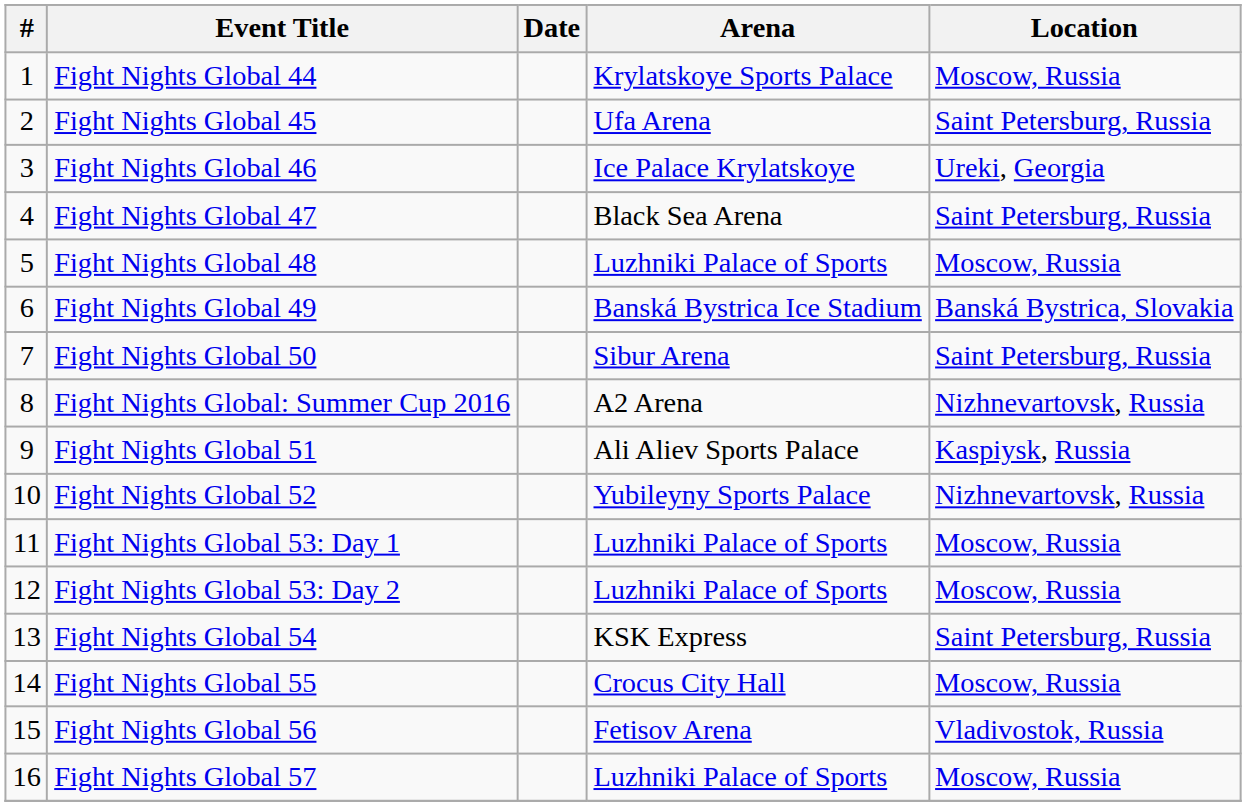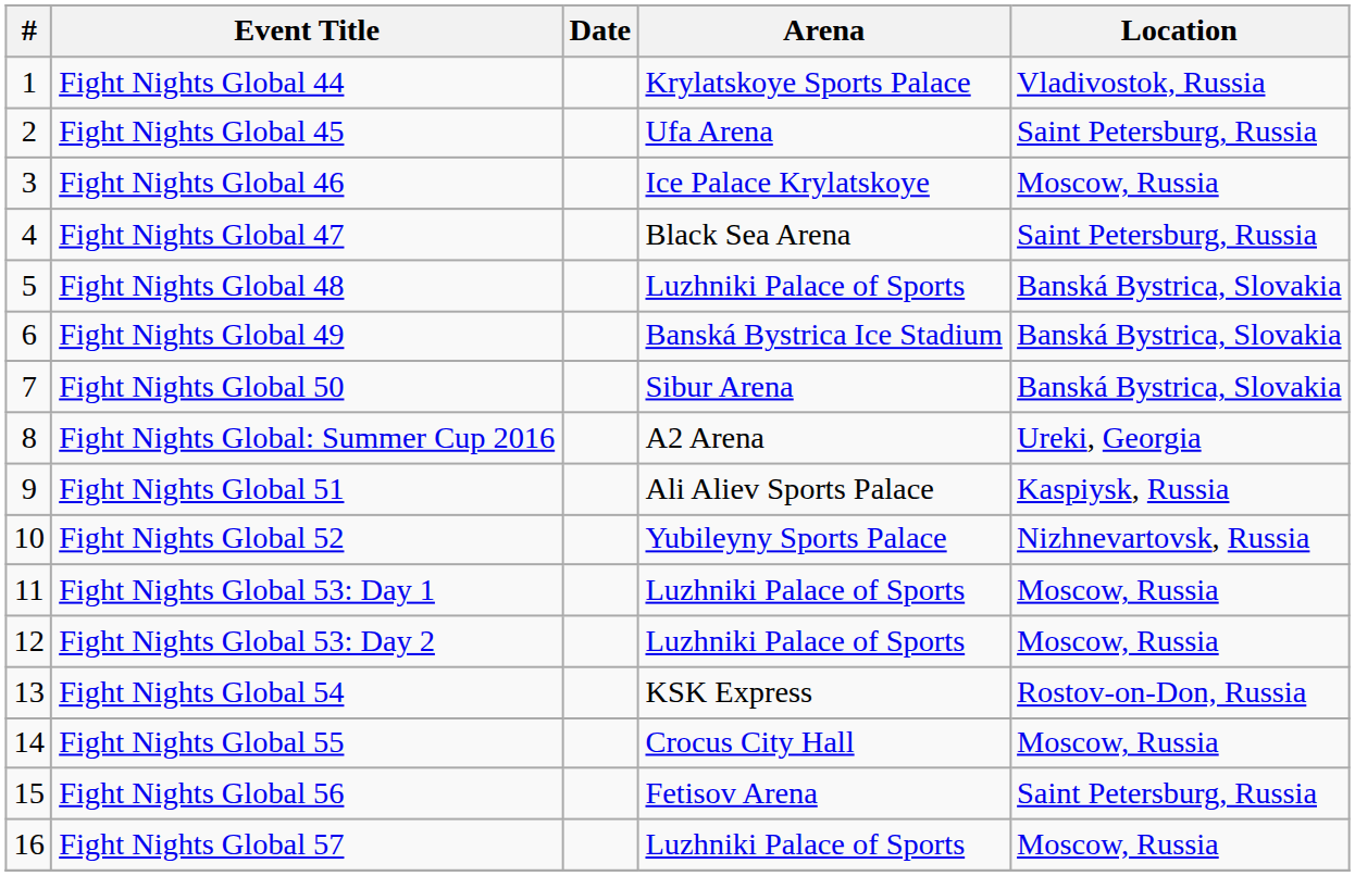 <table class="sortable wikitable succession-box" style="margin:1.0em auto; font-size:90%;">
 <tr>
 <th scope="col">#</th>
 <th scope="col">Event Title</th>
 <th scope="col">Date</th>
 <th scope="col">Arena</th>
 <th scope="col">Location</th>
 </tr>
 <tr>
 <td align=center>1</td>
 <td><a href='#'>Fight Nights Global 44</a></td>
 <td></td>
 <td><a href='#'>Krylatskoye Sports Palace</a></td>
-<td> <a href='#'>Moscow, Russia</a></td>
+<td> <a href='#'>Vladivostok, Russia</a></td>
 </tr>
 <tr>
 <td align=center>2</td>
 <td><a href='#'>Fight Nights Global 45</a></td>
 <td></td>
 <td><a href='#'>Ufa Arena</a></td>
 <td> <a href='#'>Saint Petersburg, Russia</a></td>
 </tr>
 <tr>
 <td align=center>3</td>
 <td><a href='#'>Fight Nights Global 46</a></td>
 <td></td>
 <td><a href='#'>Ice Palace Krylatskoye</a></td>
-<td> <a href='#'>Ureki</a>, <a href='#'>Georgia</a></td>
+<td> <a href='#'>Moscow, Russia</a></td>
 </tr>
 <tr>
 <td align=center>4</td>
 <td><a href='#'>Fight Nights Global 47</a></td>
 <td></td>
 <td>Black Sea Arena</td>
 <td> <a href='#'>Saint Petersburg, Russia</a></td>
 </tr>
 <tr>
 <td align=center>5</td>
 <td><a href='#'>Fight Nights Global 48</a></td>
 <td></td>
 <td><a href='#'>Luzhniki Palace of Sports</a></td>
-<td> <a href='#'>Moscow, Russia</a></td>
+<td> <a href='#'>Banská Bystrica, Slovakia</a></td>
 </tr>
 <tr>
 <td align=center>6</td>
 <td><a href='#'>Fight Nights Global 49</a></td>
 <td></td>
 <td><a href='#'>Banská Bystrica Ice Stadium</a></td>
 <td> <a href='#'>Banská Bystrica, Slovakia</a></td>
 </tr>
 <tr>
 <td align=center>7</td>
 <td><a href='#'>Fight Nights Global 50</a></td>
 <td></td>
 <td><a href='#'>Sibur Arena</a></td>
-<td> <a href='#'>Saint Petersburg, Russia</a></td>
+<td> <a href='#'>Banská Bystrica, Slovakia</a></td>
 </tr>
 <tr>
 <td align=center>8</td>
 <td><a href='#'>Fight Nights Global: Summer Cup 2016</a></td>
 <td></td>
 <td>A2 Arena</td>
-<td> <a href='#'>Nizhnevartovsk</a>, <a href='#'>Russia</a></td>
+<td> <a href='#'>Ureki</a>, <a href='#'>Georgia</a></td>
 </tr>
 <tr>
 <td align=center>9</td>
 <td><a href='#'>Fight Nights Global 51</a></td>
 <td></td>
 <td>Ali Aliev Sports Palace</td>
 <td> <a href='#'>Kaspiysk</a>, <a href='#'>Russia</a></td>
 </tr>
 <tr>
 <td align=center>10</td>
 <td><a href='#'>Fight Nights Global 52</a></td>
 <td></td>
 <td><a href='#'>Yubileyny Sports Palace</a></td>
 <td> <a href='#'>Nizhnevartovsk</a>, <a href='#'>Russia</a></td>
 </tr>
 <tr>
 <td align=center>11</td>
 <td><a href='#'>Fight Nights Global 53: Day 1</a></td>
 <td></td>
 <td><a href='#'>Luzhniki Palace of Sports</a></td>
 <td> <a href='#'>Moscow, Russia</a></td>
 </tr>
 <tr>
 <td align=center>12</td>
 <td><a href='#'>Fight Nights Global 53: Day 2</a></td>
 <td></td>
 <td><a href='#'>Luzhniki Palace of Sports</a></td>
 <td> <a href='#'>Moscow, Russia</a></td>
 </tr>
 <tr>
 <td align=center>13</td>
 <td><a href='#'>Fight Nights Global 54</a></td>
 <td></td>
 <td>KSK Express</td>
-<td> <a href='#'>Saint Petersburg, Russia</a></td>
+<td> <a href='#'>Rostov-on-Don, Russia</a></td>
 </tr>
 <tr>
 <td align=center>14</td>
 <td><a href='#'>Fight Nights Global 55</a></td>
 <td></td>
 <td><a href='#'>Crocus City Hall</a></td>
 <td> <a href='#'>Moscow, Russia</a></td>
 </tr>
 <tr>
 <td align=center>15</td>
 <td><a href='#'>Fight Nights Global 56</a></td>
 <td></td>
 <td><a href='#'>Fetisov Arena</a></td>
-<td> <a href='#'>Vladivostok, Russia</a></td>
+<td> <a href='#'>Saint Petersburg, Russia</a></td>
 </tr>
 <tr>
 <td align=center>16</td>
 <td><a href='#'>Fight Nights Global 57</a></td>
 <td></td>
 <td><a href='#'>Luzhniki Palace of Sports</a></td>
 <td> <a href='#'>Moscow, Russia</a></td>
 </tr>
 <tr>
 </tr>
 </table>
